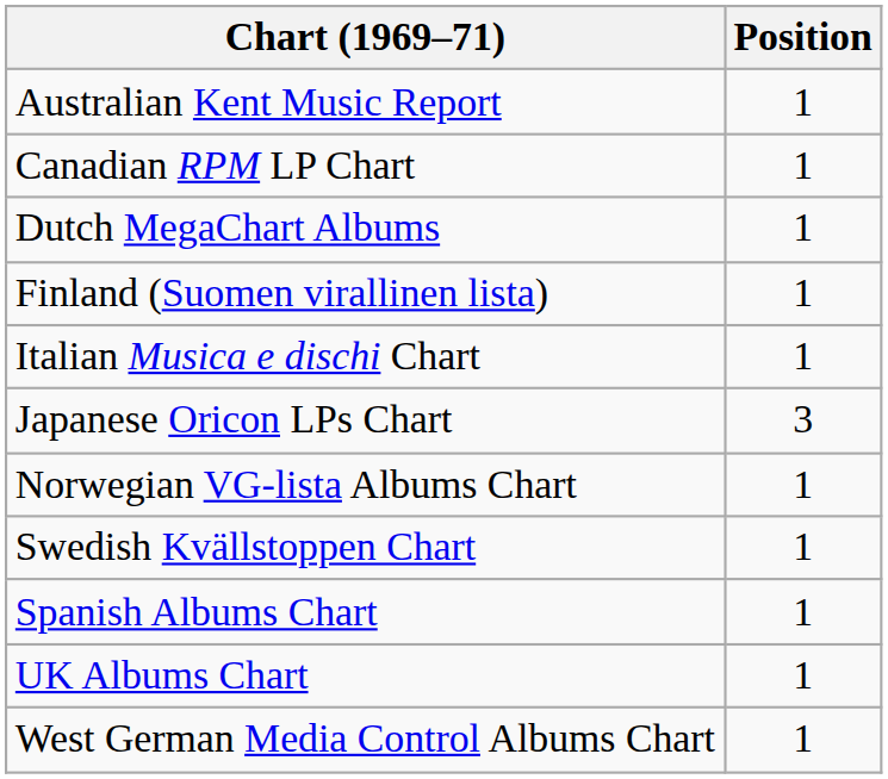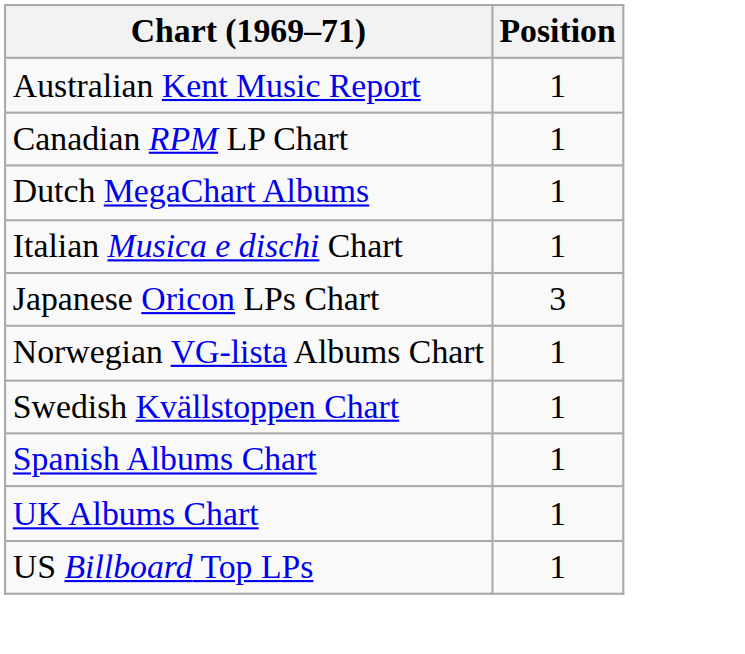 <table class="wikitable sortable" style="text-align:center;">
 <tr>
 <th>Chart (1969–71)</th>
 <th>Position</th>
 </tr>
 <tr>
 <td align="left">Australian <a href='#'>Kent Music Report</a></td>
 <td>1</td>
 </tr>
 <tr>
 <td align="left">Canadian <em><a href='#'>RPM</a></em> LP Chart</td>
 <td>1</td>
 </tr>
 <tr>
 <td align="left">Dutch <a href='#'>MegaChart Albums</a></td>
 <td>1</td>
-</tr>
-<tr>
-<td align="left">Finland (<a href='#'>Suomen virallinen lista</a>)</td>
-<td align="center">1</td>
 </tr>
 <tr>
 <td align="left">Italian <em><a href='#'>Musica e dischi</a></em> Chart</td>
 <td>1</td>
 </tr>
 <tr>
 <td align="left">Japanese <a href='#'>Oricon</a> LPs Chart</td>
 <td>3</td>
 </tr>
 <tr>
 <td align="left">Norwegian <a href='#'>VG-lista</a> Albums Chart</td>
 <td>1</td>
 </tr>
 <tr>
 <td align="left">Swedish <a href='#'>Kvällstoppen Chart</a></td>
 <td>1</td>
 </tr>
 <tr>
 <td align="left"><a href='#'>Spanish Albums Chart</a></td>
 <td>1</td>
 </tr>
 <tr>
 <td align="left"><a href='#'>UK Albums Chart</a></td>
 <td>1</td>
 </tr>
 <tr>
-<td align="left">West German <a href='#'>Media Control</a> Albums Chart</td>
+<td align="left">US <a href='#'><em>Billboard</em> Top LPs</a></td>
 <td>1</td>
 </tr>
 </table>
